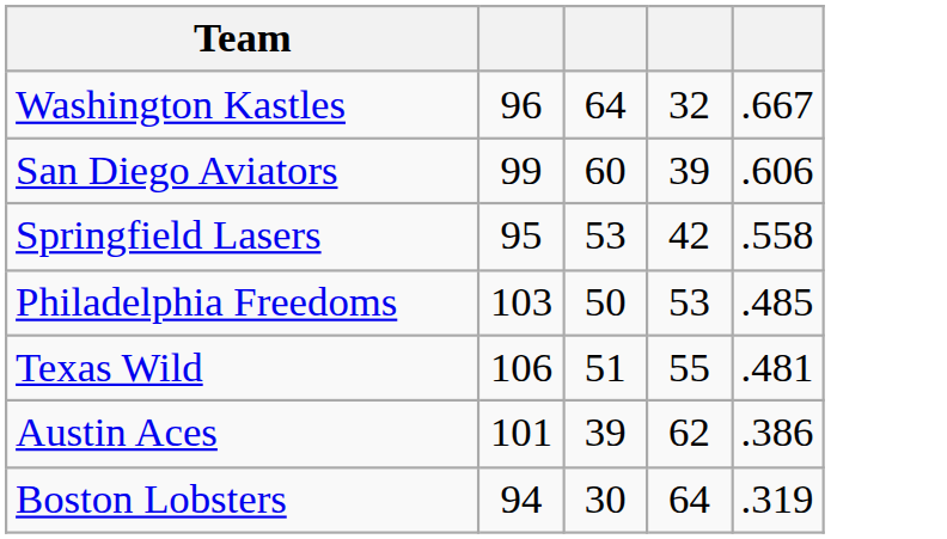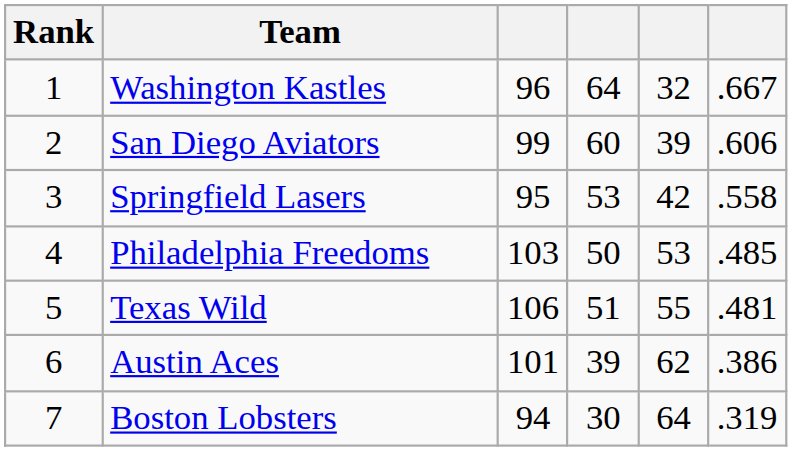 <table class="wikitable sortable" style="text-align:left">
 <tr>
+<th width="25px">Rank</th>
 <th width="175px">Team</th>
 <th width="25px"></th>
 <th width="25px"></th>
 <th width="25px"></th>
 <th width="25px"></th>
 </tr>
 <tr>
+<td style="text-align:center">1</td>
 <td><a href='#'>Washington Kastles</a></td>
 <td style="text-align:center">96</td>
 <td style="text-align:center">64</td>
 <td style="text-align:center">32</td>
 <td style="text-align:center">.667</td>
 </tr>
 <tr>
+<td style="text-align:center">2</td>
 <td><a href='#'>San Diego Aviators</a></td>
 <td style="text-align:center">99</td>
 <td style="text-align:center">60</td>
 <td style="text-align:center">39</td>
 <td style="text-align:center">.606</td>
 </tr>
 <tr>
+<td style="text-align:center">3</td>
 <td><a href='#'>Springfield Lasers</a></td>
 <td style="text-align:center">95</td>
 <td style="text-align:center">53</td>
 <td style="text-align:center">42</td>
 <td style="text-align:center">.558</td>
 </tr>
 <tr>
+<td style="text-align:center">4</td>
 <td><a href='#'>Philadelphia Freedoms</a></td>
 <td style="text-align:center">103</td>
 <td style="text-align:center">50</td>
 <td style="text-align:center">53</td>
 <td style="text-align:center">.485</td>
 </tr>
 <tr>
+<td style="text-align:center">5</td>
 <td><a href='#'>Texas Wild</a></td>
 <td style="text-align:center">106</td>
 <td style="text-align:center">51</td>
 <td style="text-align:center">55</td>
 <td style="text-align:center">.481</td>
 </tr>
 <tr>
+<td style="text-align:center">6</td>
 <td><a href='#'>Austin Aces</a></td>
 <td style="text-align:center">101</td>
 <td style="text-align:center">39</td>
 <td style="text-align:center">62</td>
 <td style="text-align:center">.386</td>
 </tr>
 <tr>
+<td style="text-align:center">7</td>
 <td><a href='#'>Boston Lobsters</a></td>
 <td style="text-align:center">94</td>
 <td style="text-align:center">30</td>
 <td style="text-align:center">64</td>
 <td style="text-align:center">.319</td>
 </tr>
 </table>
